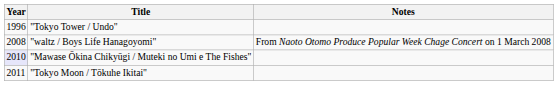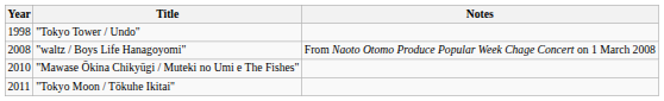 <table class="wikitable">
 <tr>
 <th>Year</th>
 <th>Title</th>
 <th>Notes</th>
 </tr>
 <tr>
-<td>1996</td>
+<td>1998</td>
 <td>"Tokyo Tower / Undo"</td>
 <td></td>
 </tr>
 <tr>
 <td>2008</td>
 <td>"waltz / Boys Life Hanagoyomi"</td>
 <td>From <em>Naoto Otomo Produce Popular Week Chage Concert</em> on 1 March 2008</td>
 </tr>
 <tr>
-<td style="background: lavender;">2010</td>
+<td>2010</td>
 <td>"Mawase Ōkina Chikyūgi / Muteki no Umi e The Fishes"</td>
 <td></td>
 </tr>
 <tr>
 <td>2011</td>
 <td>"Tokyo Moon / Tōkuhe Ikitai"</td>
 <td></td>
 </tr>
 </table>
